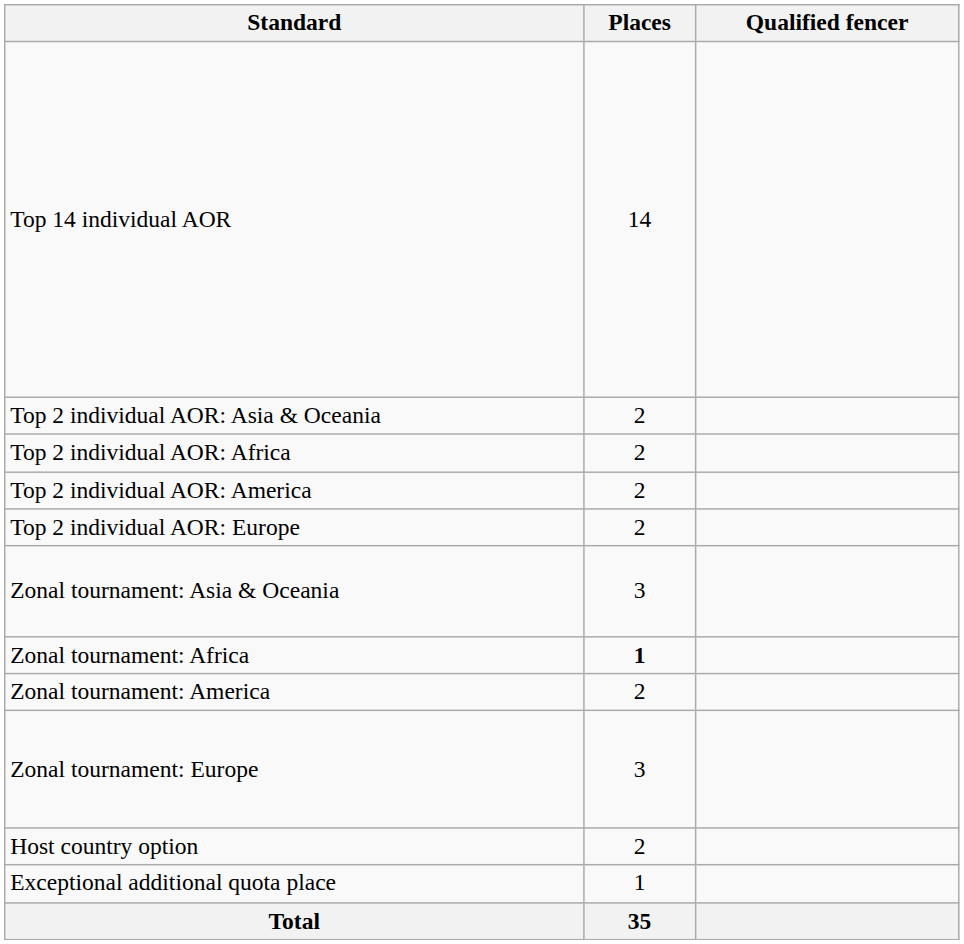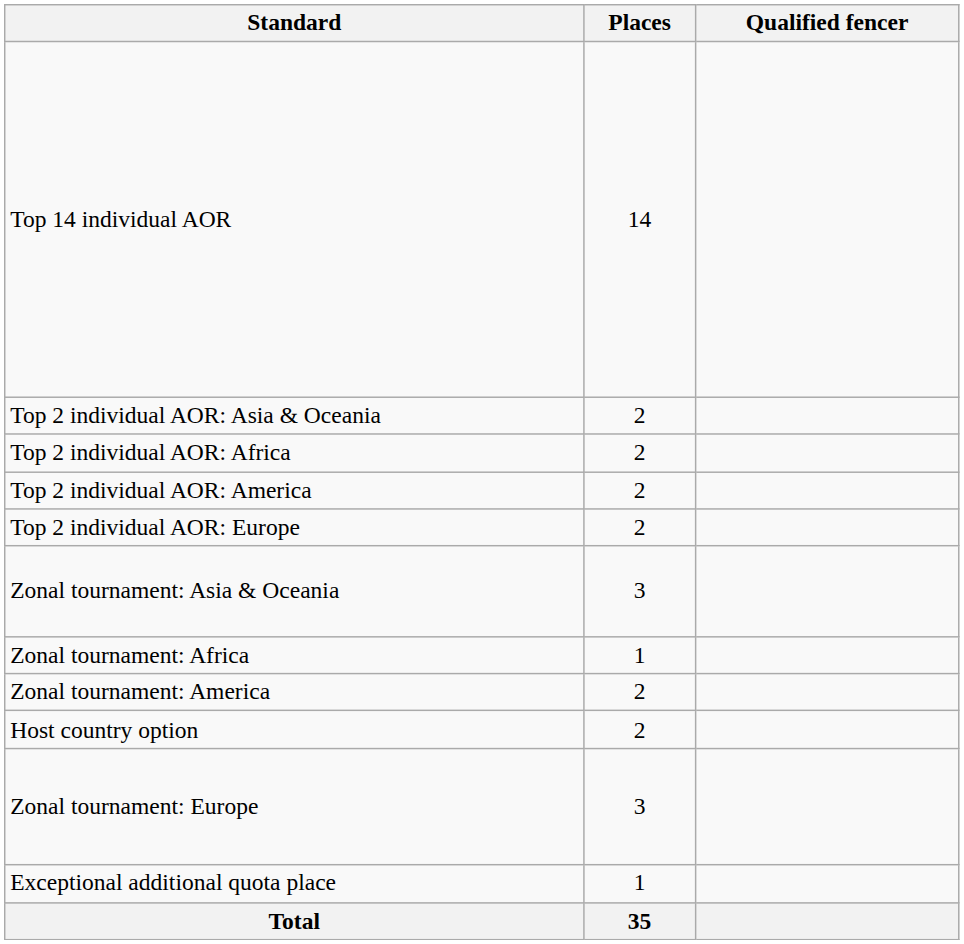 <table class="wikitable" width=650>
 <tr>
 <th>Standard</th>
 <th>Places</th>
 <th>Qualified fencer</th>
 </tr>
 <tr>
 <td>Top 14 individual AOR</td>
 <td align=center>14</td>
 <td><br><br><br><br><br><br><br><br><br><br><br><br><br></td>
 </tr>
 <tr>
 <td>Top 2 individual AOR: Asia & Oceania</td>
 <td align=center>2</td>
 <td><br></td>
 </tr>
 <tr>
 <td>Top 2 individual AOR: Africa</td>
 <td align=center>2</td>
 <td><br></td>
 </tr>
 <tr>
 <td>Top 2 individual AOR: America</td>
 <td align=center>2</td>
 <td><br></td>
 </tr>
 <tr>
 <td>Top 2 individual AOR: Europe</td>
 <td align=center>2</td>
 <td><br></td>
 </tr>
 <tr>
 <td>Zonal tournament: Asia & Oceania</td>
 <td align=center>3</td>
 <td><s></s><br><br><br></td>
 </tr>
 <tr>
 <td>Zonal tournament: Africa</td>
-<td align=center><strong>1</strong></td>
+<td align=center>1</td>
 <td></td>
 </tr>
 <tr>
 <td>Zonal tournament: America</td>
 <td align=center>2</td>
 <td><br></td>
 </tr>
 <tr>
+<td>Host country option</td>
+<td align=center>2</td>
+<td><br></td>
+</tr>
+<tr>
 <td>Zonal tournament: Europe</td>
 <td align=center>3</td>
 <td><s></s><br><br><br><br></td>
-</tr>
-<tr>
-<td>Host country option</td>
-<td align=center>2</td>
-<td><br></td>
 </tr>
 <tr>
 <td>Exceptional additional quota place</td>
 <td align=center>1</td>
 <td></td>
 </tr>
 <tr>
 <th>Total</th>
 <th>35</th>
 <th></th>
 </tr>
 </table>
